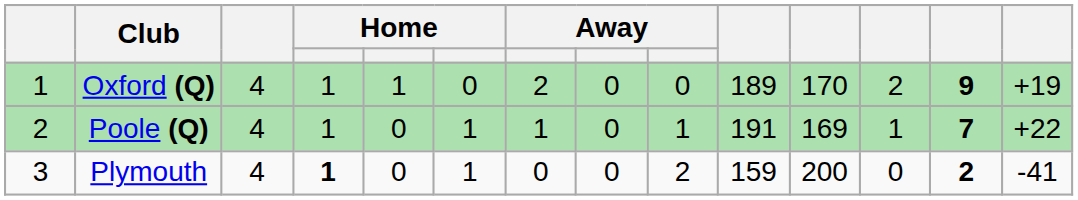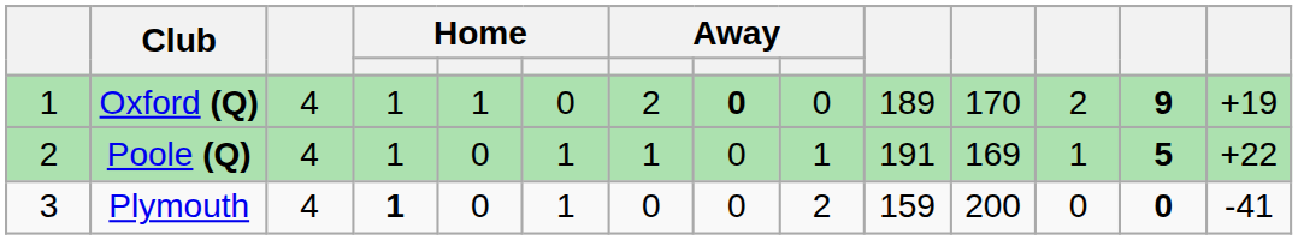 <table class="wikitable" style="text-align:center; font-size:85%">
 <tr>
 <th rowspan="2" style="width:28px;"></th>
 <th rowspan=2>Club</th>
 <th rowspan="2" style="width:28px;"></th>
 <th colspan=3>Home</th>
 <th colspan=3>Away</th>
 <th rowspan="2" style="width:28px;"></th>
 <th rowspan="2" style="width:28px;"></th>
 <th rowspan="2" style="width:28px;"></th>
 <th rowspan="2" style="width:28px;"></th>
 <th rowspan="2" style="width:28px;"></th>
 </tr>
 <tr>
 <th width=28></th>
 <th width=28></th>
 <th width=28></th>
 <th width=28></th>
 <th width=28></th>
 <th width=28></th>
 </tr>
 <tr style="background:#ACE1AF;">
 <td align="center">1</td>
 <td><a href='#'>Oxford</a> <strong>(Q)</strong></td>
 <td align="center">4</td>
 <td align="center">1</td>
 <td align="center">1</td>
 <td align="center">0</td>
 <td align="center">2</td>
-<td align="center">0</td>
+<td align="center"><strong>0</strong></td>
 <td align="center">0</td>
 <td align="center">189</td>
 <td align="center">170</td>
 <td align="center">2</td>
 <td align="center"><strong>9</strong></td>
 <td align="center">+19</td>
 </tr>
 <tr style="background:#ACE1AF;">
 <td align="center">2</td>
 <td><a href='#'>Poole</a> <strong>(Q)</strong></td>
 <td align="center">4</td>
 <td align="center">1</td>
 <td align="center">0</td>
 <td align="center">1</td>
 <td align="center">1</td>
 <td align="center">0</td>
 <td align="center">1</td>
 <td align="center">191</td>
 <td align="center">169</td>
 <td align="center">1</td>
-<td align="center"><strong>7</strong></td>
+<td align="center"><strong>5</strong></td>
 <td align="center">+22</td>
 </tr>
 <tr>
 <td align="center">3</td>
 <td><a href='#'>Plymouth</a></td>
 <td align="center">4</td>
 <td align="center"><strong>1</strong></td>
 <td align="center">0</td>
 <td align="center">1</td>
 <td align="center">0</td>
 <td align="center">0</td>
 <td align="center">2</td>
 <td align="center">159</td>
 <td align="center">200</td>
 <td align="center">0</td>
-<td align="center"><strong>2</strong></td>
+<td align="center"><strong>0</strong></td>
 <td align="center">-41</td>
 </tr>
 </table>
